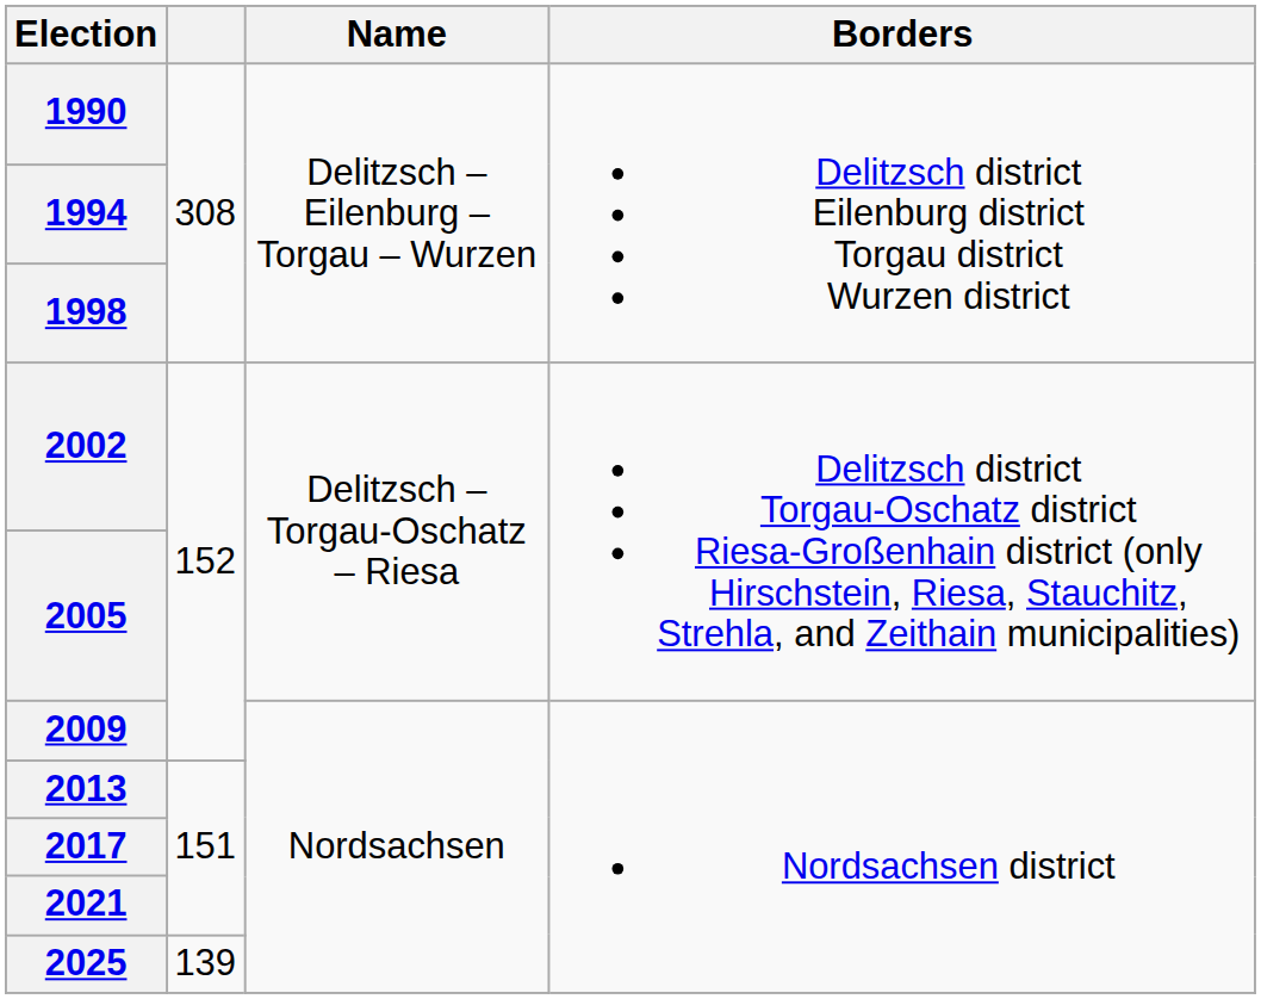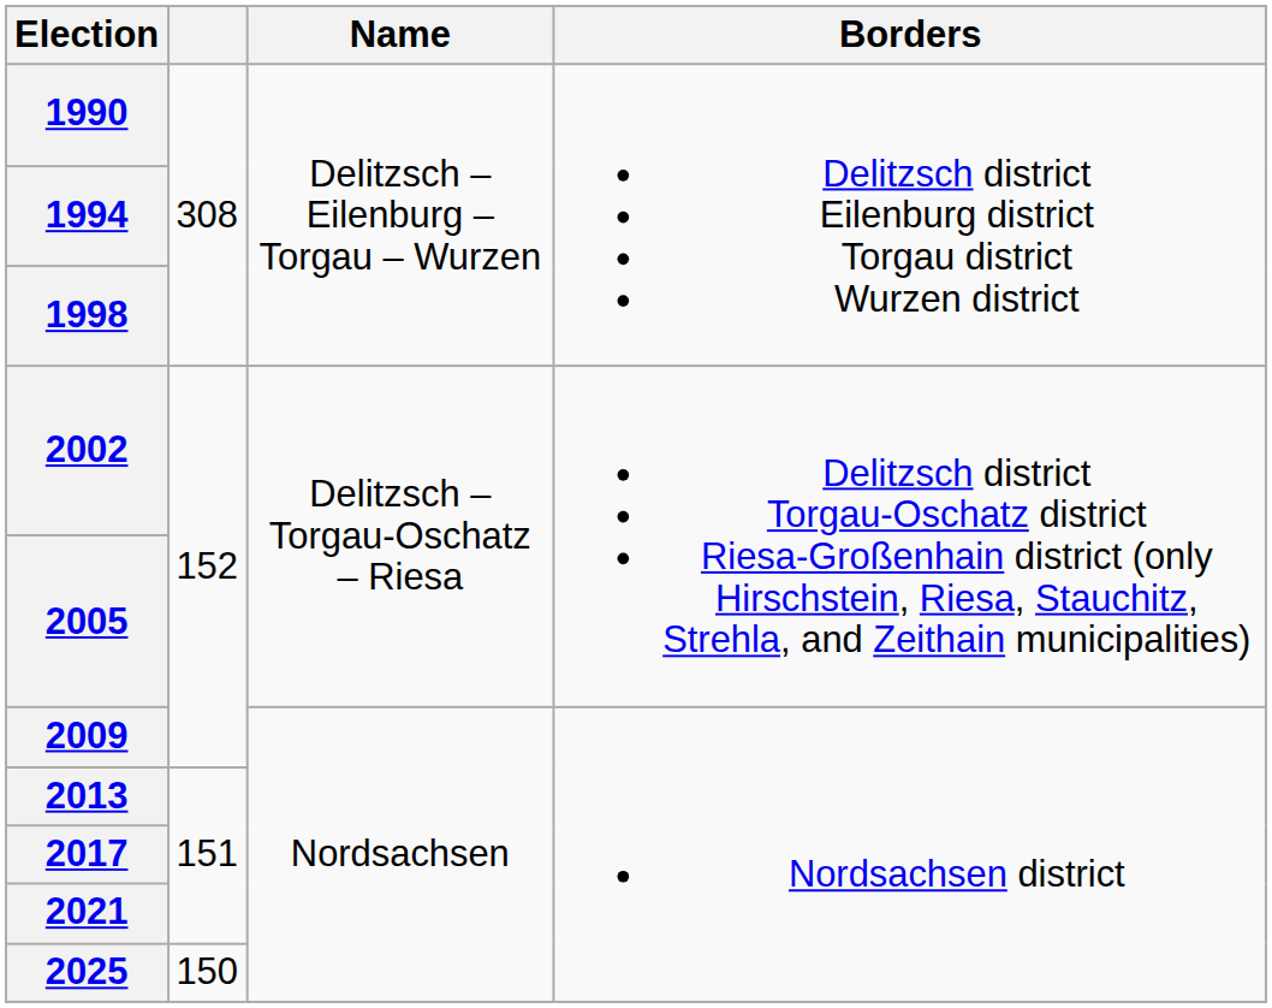 <table class=wikitable style="text-align:center">
 <tr>
 <th>Election</th>
 <th></th>
 <th width=125px>Name</th>
 <th width=300px>Borders</th>
 </tr>
 <tr>
 <th><a href='#'>1990</a></th>
 <td rowspan=3>308</td>
 <td rowspan=3>Delitzsch – Eilenburg – Torgau – Wurzen</td>
 <td rowspan=3><br><ul><li><a href='#'>Delitzsch</a> district</li><li>Eilenburg district</li><li>Torgau district</li><li>Wurzen district</li></ul></td>
 </tr>
 <tr>
 <th><a href='#'>1994</a></th>
 </tr>
 <tr>
 <th><a href='#'>1998</a></th>
 </tr>
 <tr>
 <th><a href='#'>2002</a></th>
 <td rowspan=3>152</td>
 <td rowspan=2>Delitzsch – Torgau-Oschatz – Riesa</td>
 <td rowspan=2><br><ul><li><a href='#'>Delitzsch</a> district</li><li><a href='#'>Torgau-Oschatz</a> district</li><li><a href='#'>Riesa-Großenhain</a> district (only <a href='#'>Hirschstein</a>, <a href='#'>Riesa</a>, <a href='#'>Stauchitz</a>, <a href='#'>Strehla</a>, and <a href='#'>Zeithain</a> municipalities)</li></ul></td>
 </tr>
 <tr>
 <th><a href='#'>2005</a></th>
 </tr>
 <tr>
 <th><a href='#'>2009</a></th>
 <td rowspan=5>Nordsachsen</td>
 <td rowspan=5><br><ul><li><a href='#'>Nordsachsen</a> district</li></ul></td>
 </tr>
 <tr>
 <th><a href='#'>2013</a></th>
 <td rowspan=3>151</td>
 </tr>
 <tr>
 <th><a href='#'>2017</a></th>
 </tr>
 <tr>
 <th><a href='#'>2021</a></th>
 </tr>
 <tr>
 <th><a href='#'>2025</a></th>
-<td>139</td>
+<td>150</td>
 </tr>
 </table>
